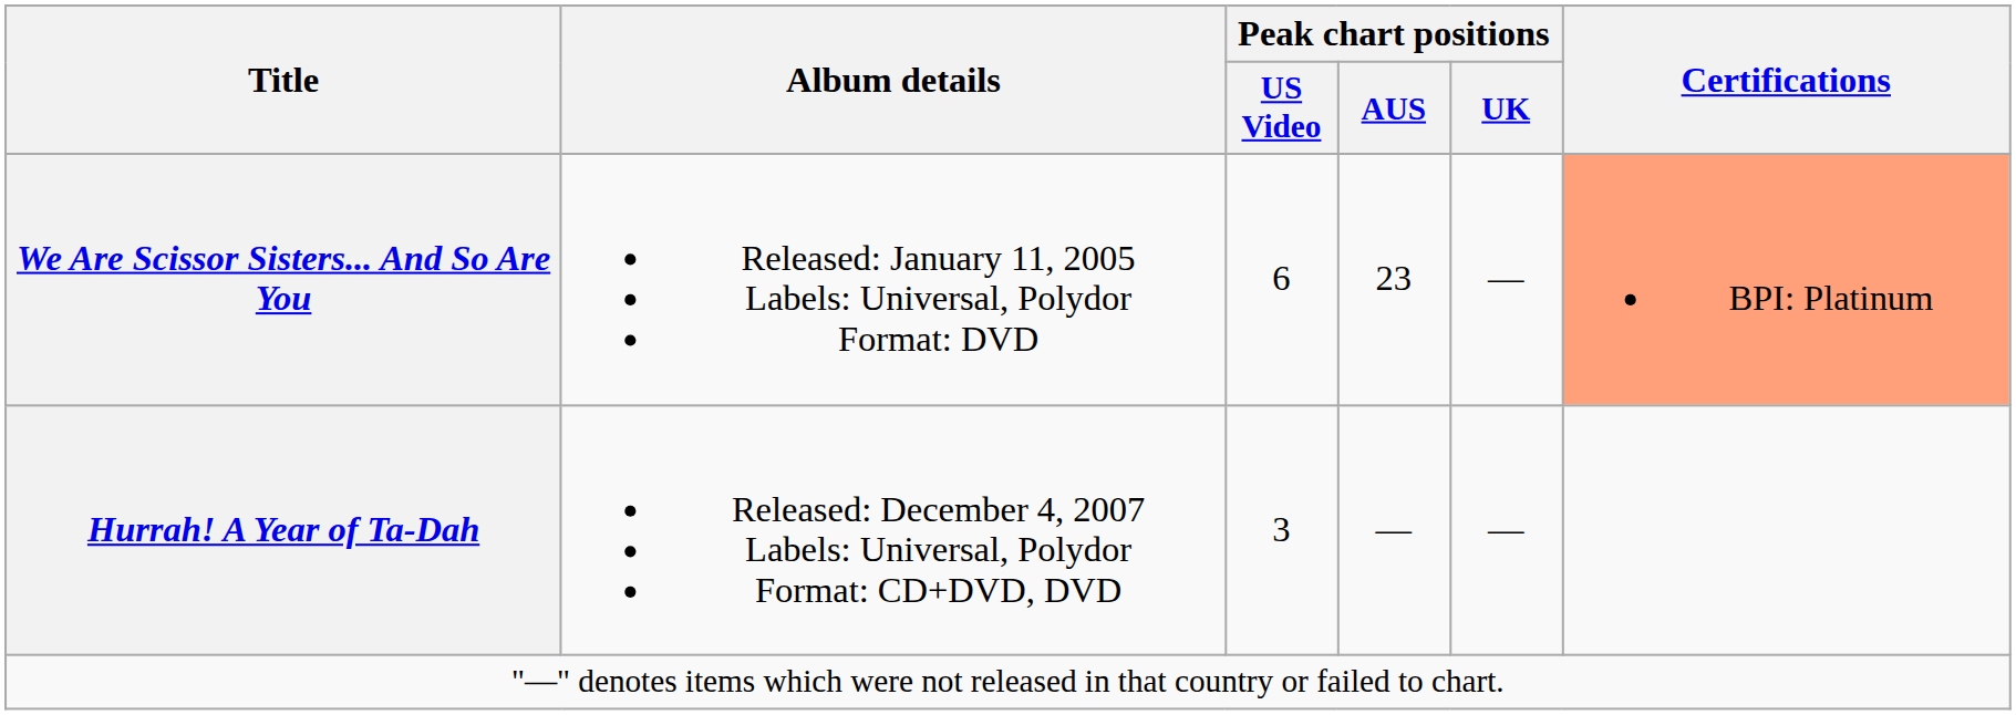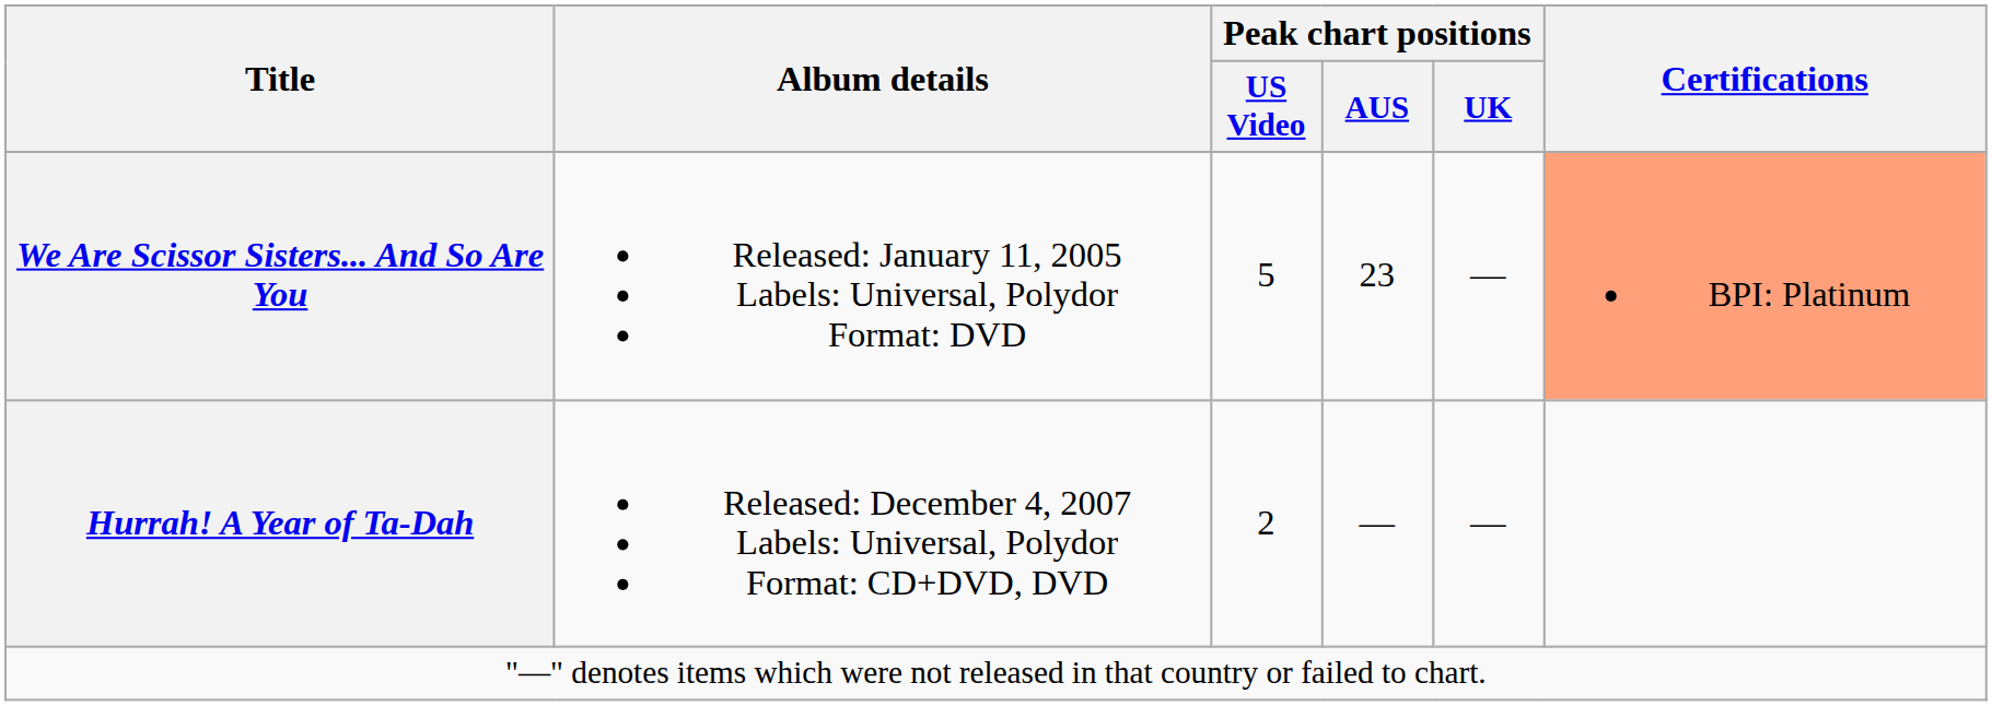 <table class="wikitable plainrowheaders" style="text-align:center;">
 <tr>
 <th scope="col" rowspan="2" style="width:15em;">Title</th>
 <th scope="col" rowspan="2" style="width:18em;">Album details</th>
 <th scope="col" colspan="3">Peak chart positions</th>
 <th scope="col" rowspan="2" style="width:12em;"><a href='#'>Certifications</a></th>
 </tr>
 <tr>
 <th scope="col" style="width:3em;font-size:90%;"><a href='#'>US<br>Video</a><br></th>
 <th scope="col" style="width:3em;font-size:90%;"><a href='#'>AUS</a><br></th>
 <th scope="col" style="width:3em;font-size:90%;"><a href='#'>UK</a><br></th>
 </tr>
 <tr>
 <th scope="row"><em><a href='#'>We Are Scissor Sisters... And So Are You</a></em></th>
 <td><br><ul><li>Released: January 11, 2005 </li><li>Labels: Universal, Polydor</li><li>Format: DVD</li></ul></td>
-<td>6</td>
+<td>5</td>
 <td>23</td>
 <td>—</td>
 <td style="background: lightsalmon;"><br><ul><li>BPI: Platinum</li></ul></td>
 </tr>
 <tr>
 <th scope="row"><em><a href='#'>Hurrah! A Year of Ta-Dah</a></em></th>
 <td><br><ul><li>Released: December 4, 2007 </li><li>Labels: Universal, Polydor</li><li>Format: CD+DVD, DVD</li></ul></td>
-<td>3</td>
+<td>2</td>
 <td>—</td>
 <td>—</td>
 <td></td>
 </tr>
 <tr>
 <td colspan="6" style="font-size:90%">"—" denotes items which were not released in that country or failed to chart.</td>
 </tr>
 </table>
